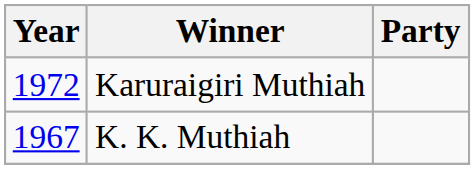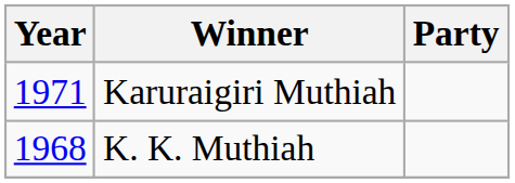 <table class="wikitable">
 <tr>
 <th>Year</th>
 <th>Winner</th>
 <th colspan="2">Party</th>
 </tr>
 <tr>
-<td><a href='#'>1972</a></td>
+<td><a href='#'>1971</a></td>
 <td>Karuraigiri Muthiah</td>
 <td></td>
 </tr>
 <tr>
-<td><a href='#'>1967</a></td>
+<td><a href='#'>1968</a></td>
 <td>K. K. Muthiah</td>
 <td></td>
 </tr>
 <tr>
 </tr>
 </table>
